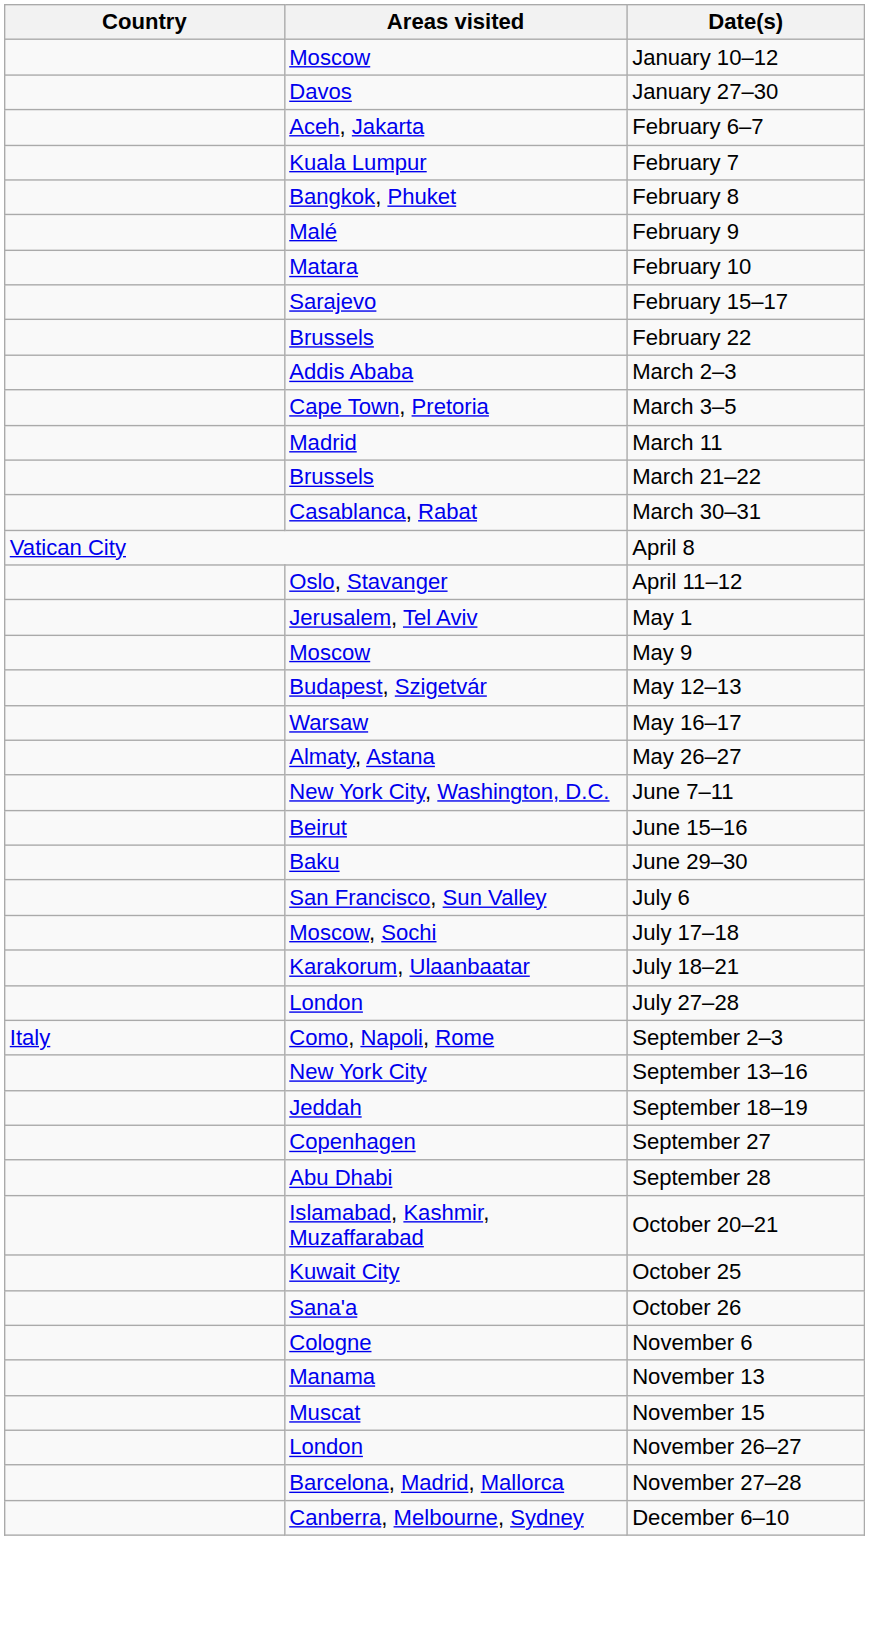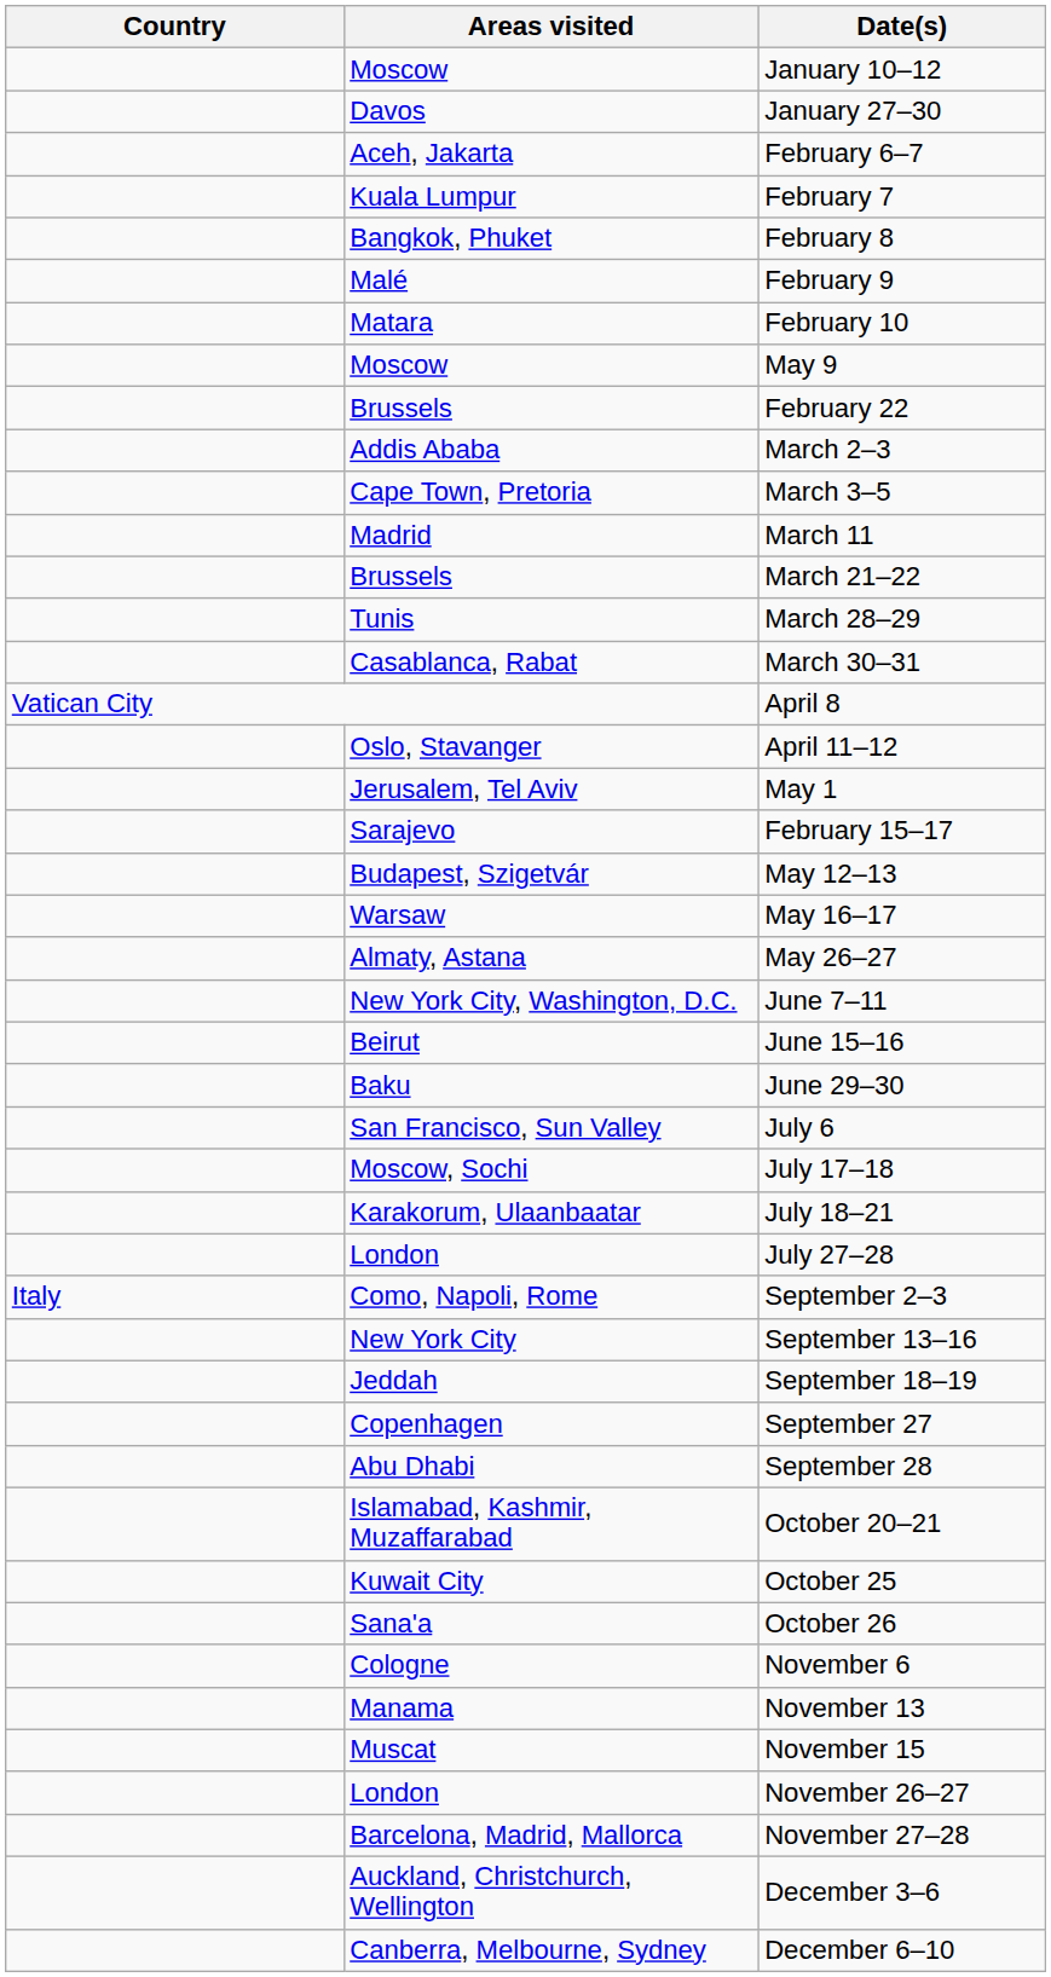 <table class="wikitable" style="margin: 1em auto 1em auto">
 <tr>
 <th width=250>Country</th>
 <th width=300>Areas visited</th>
 <th width=200>Date(s)</th>
 </tr>
 <tr>
 <td></td>
 <td><a href='#'>Moscow</a></td>
 <td>January 10–12</td>
 </tr>
 <tr>
 <td></td>
 <td><a href='#'>Davos</a></td>
 <td>January 27–30</td>
 </tr>
 <tr>
 <td></td>
 <td><a href='#'>Aceh</a>, <a href='#'>Jakarta</a></td>
 <td>February 6–7</td>
 </tr>
 <tr>
 <td></td>
 <td><a href='#'>Kuala Lumpur</a></td>
 <td>February 7</td>
 </tr>
 <tr>
 <td></td>
 <td><a href='#'>Bangkok</a>, <a href='#'>Phuket</a></td>
 <td>February 8</td>
 </tr>
 <tr>
 <td></td>
 <td><a href='#'>Malé</a></td>
 <td>February 9</td>
 </tr>
 <tr>
 <td></td>
 <td><a href='#'>Matara</a></td>
 <td>February 10</td>
 </tr>
 <tr>
 <td></td>
-<td><a href='#'>Sarajevo</a></td>
-<td>February 15–17</td>
+<td><a href='#'>Moscow</a></td>
+<td>May 9</td>
 </tr>
 <tr>
 <td></td>
 <td><a href='#'>Brussels</a></td>
 <td>February 22</td>
 </tr>
 <tr>
 <td></td>
 <td><a href='#'>Addis Ababa</a></td>
 <td>March 2–3</td>
 </tr>
 <tr>
 <td></td>
 <td><a href='#'>Cape Town</a>, <a href='#'>Pretoria</a></td>
 <td>March 3–5</td>
 </tr>
 <tr>
 <td></td>
 <td><a href='#'>Madrid</a></td>
 <td>March 11</td>
 </tr>
 <tr>
 <td></td>
 <td><a href='#'>Brussels</a></td>
 <td>March 21–22</td>
 </tr>
 <tr>
 <td></td>
+<td><a href='#'>Tunis</a></td>
+<td>March 28–29</td>
+</tr>
+<tr>
+<td></td>
 <td><a href='#'>Casablanca</a>, <a href='#'>Rabat</a></td>
 <td>March 30–31</td>
 </tr>
 <tr>
 <td colspan="2"> <a href='#'>Vatican City</a></td>
 <td>April 8</td>
 </tr>
 <tr>
 <td></td>
 <td><a href='#'>Oslo</a>, <a href='#'>Stavanger</a></td>
 <td>April 11–12</td>
 </tr>
 <tr>
 <td></td>
 <td><a href='#'>Jerusalem</a>, <a href='#'>Tel Aviv</a></td>
 <td>May 1</td>
 </tr>
 <tr>
 <td></td>
-<td><a href='#'>Moscow</a></td>
-<td>May 9</td>
+<td><a href='#'>Sarajevo</a></td>
+<td>February 15–17</td>
 </tr>
 <tr>
 <td></td>
 <td><a href='#'>Budapest</a>, <a href='#'>Szigetvár</a></td>
 <td>May 12–13</td>
 </tr>
 <tr>
 <td></td>
 <td><a href='#'>Warsaw</a></td>
 <td>May 16–17</td>
 </tr>
 <tr>
 <td></td>
 <td><a href='#'>Almaty</a>, <a href='#'>Astana</a></td>
 <td>May 26–27</td>
 </tr>
 <tr>
 <td></td>
 <td><a href='#'>New York City</a>, <a href='#'>Washington, D.C.</a></td>
 <td>June 7–11</td>
 </tr>
 <tr>
 <td></td>
 <td><a href='#'>Beirut</a></td>
 <td>June 15–16</td>
 </tr>
 <tr>
 <td></td>
 <td><a href='#'>Baku</a></td>
 <td>June 29–30</td>
 </tr>
 <tr>
 <td></td>
 <td><a href='#'>San Francisco</a>, <a href='#'>Sun Valley</a></td>
 <td>July 6</td>
 </tr>
 <tr>
 <td></td>
 <td><a href='#'>Moscow</a>, <a href='#'>Sochi</a></td>
 <td>July 17–18</td>
 </tr>
 <tr>
 <td></td>
 <td><a href='#'>Karakorum</a>, <a href='#'>Ulaanbaatar</a></td>
 <td>July 18–21</td>
 </tr>
 <tr>
 <td></td>
 <td><a href='#'>London</a></td>
 <td>July 27–28</td>
 </tr>
 <tr>
 <td> <a href='#'>Italy</a></td>
 <td><a href='#'>Como</a>, <a href='#'>Napoli</a>, <a href='#'>Rome</a></td>
 <td>September 2–3</td>
 </tr>
 <tr>
 <td></td>
 <td><a href='#'>New York City</a></td>
 <td>September 13–16</td>
 </tr>
 <tr>
 <td></td>
 <td><a href='#'>Jeddah</a></td>
 <td>September 18–19</td>
 </tr>
 <tr>
 <td></td>
 <td><a href='#'>Copenhagen</a></td>
 <td>September 27</td>
 </tr>
 <tr>
 <td></td>
 <td><a href='#'>Abu Dhabi</a></td>
 <td>September 28</td>
 </tr>
 <tr>
 <td></td>
 <td><a href='#'>Islamabad</a>, <a href='#'>Kashmir</a>, <a href='#'>Muzaffarabad</a></td>
 <td>October 20–21</td>
 </tr>
 <tr>
 <td></td>
 <td><a href='#'>Kuwait City</a></td>
 <td>October 25</td>
 </tr>
 <tr>
 <td></td>
 <td><a href='#'>Sana'a</a></td>
 <td>October 26</td>
 </tr>
 <tr>
 <td></td>
 <td><a href='#'>Cologne</a></td>
 <td>November 6</td>
 </tr>
 <tr>
 <td></td>
 <td><a href='#'>Manama</a></td>
 <td>November 13</td>
 </tr>
 <tr>
 <td></td>
 <td><a href='#'>Muscat</a></td>
 <td>November 15</td>
 </tr>
 <tr>
 <td></td>
 <td><a href='#'>London</a></td>
 <td>November 26–27</td>
 </tr>
 <tr>
 <td></td>
 <td><a href='#'>Barcelona</a>, <a href='#'>Madrid</a>, <a href='#'>Mallorca</a></td>
 <td>November 27–28</td>
 </tr>
 <tr>
 <td></td>
+<td><a href='#'>Auckland</a>, <a href='#'>Christchurch</a>, <a href='#'>Wellington</a></td>
+<td>December 3–6</td>
+</tr>
+<tr>
+<td></td>
 <td><a href='#'>Canberra</a>, <a href='#'>Melbourne</a>, <a href='#'>Sydney</a></td>
 <td>December 6–10</td>
 </tr>
 </table>
